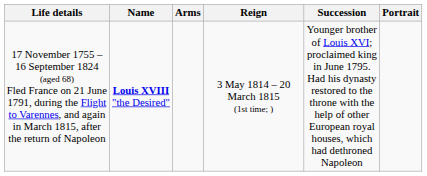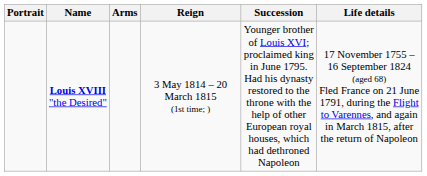 <table class="wikitable" style="text-align:center; width:100%;">
 <tr>
-<th width="25%">Life details</th>
+<th width="5%">Portrait</th>
 <th width="15%">Name</th>
 <th width="5%">Arms</th>
 <th width="24%">Reign</th>
 <th width="18%">Succession</th>
-<th width="5%">Portrait</th>
+<th width="25%">Life details</th>
 </tr>
 <tr>
-<td>17 November 1755 – 16 September 1824<br><small>(aged 68)</small><br>Fled France on 21 June 1791, during the <a href='#'>Flight to Varennes</a>, and again in March 1815, after the return of Napoleon</td>
+<td></td>
 <td><a href='#'><strong>Louis XVIII</strong> "the Desired"</a></td>
 <td></td>
 <td>3 May 1814 – 20 March 1815<br><small>(1st time; )</small></td>
 <td>Younger brother of <a href='#'>Louis XVI</a>; proclaimed king in June 1795. Had his dynasty restored to the throne with the help of other European royal houses, which had dethroned Napoleon</td>
-<td></td>
+<td>17 November 1755 – 16 September 1824<br><small>(aged 68)</small><br>Fled France on 21 June 1791, during the <a href='#'>Flight to Varennes</a>, and again in March 1815, after the return of Napoleon</td>
 </tr>
 </table>
